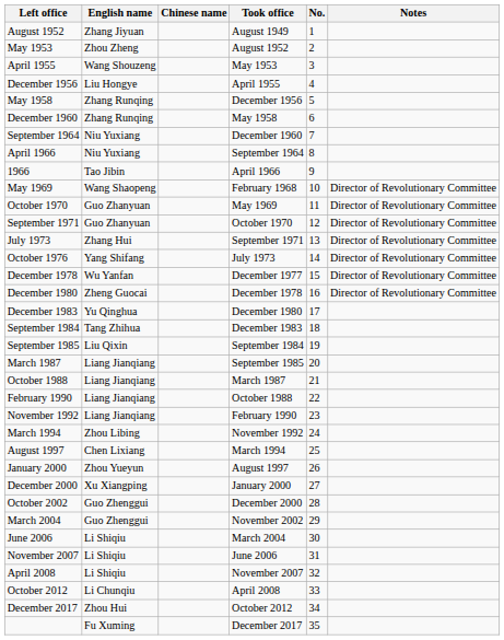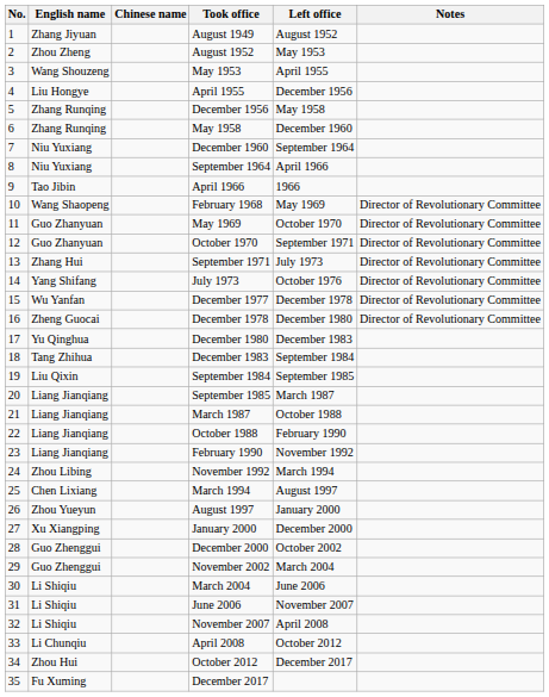 <table class="wikitable">
 <tr>
-<th>Left office</th>
+<th>No.</th>
 <th>English name</th>
 <th>Chinese name</th>
 <th>Took office</th>
-<th>No.</th>
+<th>Left office</th>
 <th>Notes</th>
 </tr>
 <tr>
-<td>August 1952</td>
+<td>1</td>
 <td>Zhang Jiyuan</td>
 <td></td>
 <td>August 1949</td>
-<td>1</td>
+<td>August 1952</td>
 <td></td>
 </tr>
 <tr>
-<td>May 1953</td>
+<td>2</td>
 <td>Zhou Zheng</td>
 <td></td>
 <td>August 1952</td>
-<td>2</td>
+<td>May 1953</td>
 <td></td>
 </tr>
 <tr>
-<td>April 1955</td>
+<td>3</td>
 <td>Wang Shouzeng</td>
 <td></td>
 <td>May 1953</td>
-<td>3</td>
+<td>April 1955</td>
 <td></td>
 </tr>
 <tr>
-<td>December 1956</td>
+<td>4</td>
 <td>Liu Hongye</td>
 <td></td>
 <td>April 1955</td>
-<td>4</td>
+<td>December 1956</td>
 <td></td>
 </tr>
 <tr>
-<td>May 1958</td>
+<td>5</td>
 <td>Zhang Runqing</td>
 <td></td>
 <td>December 1956</td>
-<td>5</td>
+<td>May 1958</td>
 <td></td>
 </tr>
 <tr>
-<td>December 1960</td>
+<td>6</td>
 <td>Zhang Runqing</td>
 <td></td>
 <td>May 1958</td>
-<td>6</td>
+<td>December 1960</td>
 <td></td>
 </tr>
 <tr>
-<td>September 1964</td>
+<td>7</td>
 <td>Niu Yuxiang</td>
 <td></td>
 <td>December 1960</td>
-<td>7</td>
+<td>September 1964</td>
 <td></td>
 </tr>
 <tr>
-<td>April 1966</td>
+<td>8</td>
 <td>Niu Yuxiang</td>
 <td></td>
 <td>September 1964</td>
-<td>8</td>
+<td>April 1966</td>
 <td></td>
 </tr>
 <tr>
-<td>1966</td>
+<td>9</td>
 <td>Tao Jibin</td>
 <td></td>
 <td>April 1966</td>
-<td>9</td>
+<td>1966</td>
 <td></td>
 </tr>
 <tr>
-<td>May 1969</td>
+<td>10</td>
 <td>Wang Shaopeng</td>
 <td></td>
 <td>February 1968</td>
-<td>10</td>
+<td>May 1969</td>
 <td>Director of Revolutionary Committee</td>
 </tr>
 <tr>
-<td>October 1970</td>
+<td>11</td>
 <td>Guo Zhanyuan</td>
 <td></td>
 <td>May 1969</td>
-<td>11</td>
+<td>October 1970</td>
 <td>Director of Revolutionary Committee</td>
 </tr>
 <tr>
-<td>September 1971</td>
+<td>12</td>
 <td>Guo Zhanyuan</td>
 <td></td>
 <td>October 1970</td>
-<td>12</td>
+<td>September 1971</td>
 <td>Director of Revolutionary Committee</td>
 </tr>
 <tr>
-<td>July 1973</td>
+<td>13</td>
 <td>Zhang Hui</td>
 <td></td>
 <td>September 1971</td>
-<td>13</td>
+<td>July 1973</td>
 <td>Director of Revolutionary Committee</td>
 </tr>
 <tr>
-<td>October 1976</td>
+<td>14</td>
 <td>Yang Shifang</td>
 <td></td>
 <td>July 1973</td>
-<td>14</td>
+<td>October 1976</td>
 <td>Director of Revolutionary Committee</td>
 </tr>
 <tr>
-<td>December 1978</td>
+<td>15</td>
 <td>Wu Yanfan</td>
 <td></td>
 <td>December 1977</td>
-<td>15</td>
+<td>December 1978</td>
 <td>Director of Revolutionary Committee</td>
 </tr>
 <tr>
-<td>December 1980</td>
+<td>16</td>
 <td>Zheng Guocai</td>
 <td></td>
 <td>December 1978</td>
-<td>16</td>
+<td>December 1980</td>
 <td>Director of Revolutionary Committee</td>
 </tr>
 <tr>
-<td>December 1983</td>
+<td>17</td>
 <td>Yu Qinghua</td>
 <td></td>
 <td>December 1980</td>
-<td>17</td>
+<td>December 1983</td>
 <td></td>
 </tr>
 <tr>
-<td>September 1984</td>
+<td>18</td>
 <td>Tang Zhihua</td>
 <td></td>
 <td>December 1983</td>
-<td>18</td>
+<td>September 1984</td>
 <td></td>
 </tr>
 <tr>
-<td>September 1985</td>
+<td>19</td>
 <td>Liu Qixin</td>
 <td></td>
 <td>September 1984</td>
-<td>19</td>
+<td>September 1985</td>
 <td></td>
 </tr>
 <tr>
-<td>March 1987</td>
+<td>20</td>
 <td>Liang Jianqiang</td>
 <td></td>
 <td>September 1985</td>
-<td>20</td>
+<td>March 1987</td>
 <td></td>
 </tr>
 <tr>
-<td>October 1988</td>
+<td>21</td>
 <td>Liang Jianqiang</td>
 <td></td>
 <td>March 1987</td>
-<td>21</td>
+<td>October 1988</td>
 <td></td>
 </tr>
 <tr>
-<td>February 1990</td>
+<td>22</td>
 <td>Liang Jianqiang</td>
 <td></td>
 <td>October 1988</td>
-<td>22</td>
+<td>February 1990</td>
 <td></td>
 </tr>
 <tr>
-<td>November 1992</td>
+<td>23</td>
 <td>Liang Jianqiang</td>
 <td></td>
 <td>February 1990</td>
-<td>23</td>
+<td>November 1992</td>
 <td></td>
 </tr>
 <tr>
-<td>March 1994</td>
+<td>24</td>
 <td>Zhou Libing</td>
 <td></td>
 <td>November 1992</td>
-<td>24</td>
+<td>March 1994</td>
 <td></td>
 </tr>
 <tr>
-<td>August 1997</td>
+<td>25</td>
 <td>Chen Lixiang</td>
 <td></td>
 <td>March 1994</td>
-<td>25</td>
+<td>August 1997</td>
 <td></td>
 </tr>
 <tr>
-<td>January 2000</td>
+<td>26</td>
 <td>Zhou Yueyun</td>
 <td></td>
 <td>August 1997</td>
-<td>26</td>
+<td>January 2000</td>
 <td></td>
 </tr>
 <tr>
-<td>December 2000</td>
+<td>27</td>
 <td>Xu Xiangping</td>
 <td></td>
 <td>January 2000</td>
-<td>27</td>
+<td>December 2000</td>
 <td></td>
 </tr>
 <tr>
-<td>October 2002</td>
+<td>28</td>
 <td>Guo Zhenggui</td>
 <td></td>
 <td>December 2000</td>
-<td>28</td>
+<td>October 2002</td>
 <td></td>
 </tr>
 <tr>
-<td>March 2004</td>
+<td>29</td>
 <td>Guo Zhenggui</td>
 <td></td>
 <td>November 2002</td>
-<td>29</td>
+<td>March 2004</td>
 <td></td>
 </tr>
 <tr>
-<td>June 2006</td>
+<td>30</td>
 <td>Li Shiqiu</td>
 <td></td>
 <td>March 2004</td>
-<td>30</td>
+<td>June 2006</td>
 <td></td>
 </tr>
 <tr>
-<td>November 2007</td>
+<td>31</td>
 <td>Li Shiqiu</td>
 <td></td>
 <td>June 2006</td>
-<td>31</td>
+<td>November 2007</td>
 <td></td>
 </tr>
 <tr>
-<td>April 2008</td>
+<td>32</td>
 <td>Li Shiqiu</td>
 <td></td>
 <td>November 2007</td>
-<td>32</td>
+<td>April 2008</td>
 <td></td>
 </tr>
 <tr>
-<td>October 2012</td>
+<td>33</td>
 <td>Li Chunqiu</td>
 <td></td>
 <td>April 2008</td>
-<td>33</td>
+<td>October 2012</td>
 <td></td>
 </tr>
 <tr>
-<td>December 2017</td>
+<td>34</td>
 <td>Zhou Hui</td>
 <td></td>
 <td>October 2012</td>
-<td>34</td>
+<td>December 2017</td>
 <td></td>
 </tr>
 <tr>
-<td></td>
+<td>35</td>
 <td>Fu Xuming</td>
 <td></td>
 <td>December 2017</td>
-<td>35</td>
+<td></td>
 <td></td>
 </tr>
 </table>
